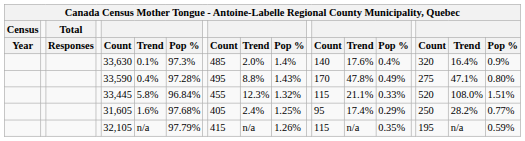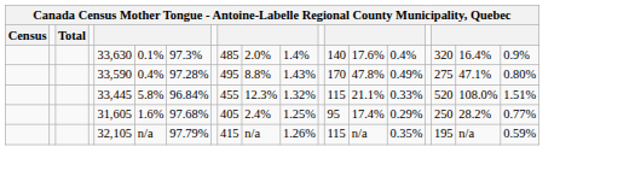 <table class="wikitable">
 <tr>
 <th colspan="19">Canada Census Mother Tongue - Antoine-Labelle Regional County Municipality, Quebec</th>
 </tr>
 <tr>
 <th>Census</th>
 <td></td>
 <th>Total</th>
 <td colspan="1"></td>
 <th colspan="3"></th>
 <td colspan="1"></td>
 <th colspan="3"></th>
 <td colspan="1"></td>
 <th colspan="3"></th>
 <td colspan="1"></td>
 <th colspan="3"></th>
-</tr>
-<tr>
-<th>Year</th>
-<td></td>
-<th>Responses</th>
-<td></td>
-<th>Count</th>
-<th>Trend</th>
-<th>Pop %</th>
-<td></td>
-<th>Count</th>
-<th>Trend</th>
-<th>Pop %</th>
-<td></td>
-<th>Count</th>
-<th>Trend</th>
-<th>Pop %</th>
-<td></td>
-<th>Count</th>
-<th>Trend</th>
-<th>Pop %</th>
 </tr>
 <tr>
 <td></td>
 <td></td>
 <td></td>
 <td></td>
 <td>33,630</td>
 <td> 0.1%</td>
 <td>97.3%</td>
 <td></td>
 <td>485</td>
 <td> 2.0%</td>
 <td>1.4%</td>
 <td></td>
 <td>140</td>
 <td> 17.6%</td>
 <td>0.4%</td>
 <td></td>
 <td>320</td>
 <td> 16.4%</td>
 <td>0.9%</td>
 </tr>
 <tr>
 <td></td>
 <td></td>
 <td></td>
 <td></td>
 <td>33,590</td>
 <td> 0.4%</td>
 <td>97.28%</td>
 <td></td>
 <td>495</td>
 <td> 8.8%</td>
 <td>1.43%</td>
 <td></td>
 <td>170</td>
 <td> 47.8%</td>
 <td>0.49%</td>
 <td></td>
 <td>275</td>
 <td> 47.1%</td>
 <td>0.80%</td>
 </tr>
 <tr>
 <td></td>
 <td></td>
 <td></td>
 <td></td>
 <td>33,445</td>
 <td> 5.8%</td>
 <td>96.84%</td>
 <td></td>
 <td>455</td>
 <td> 12.3%</td>
 <td>1.32%</td>
 <td></td>
 <td>115</td>
 <td> 21.1%</td>
 <td>0.33%</td>
 <td></td>
 <td>520</td>
 <td> 108.0%</td>
 <td>1.51%</td>
 </tr>
 <tr>
 <td></td>
 <td></td>
 <td></td>
 <td></td>
 <td>31,605</td>
 <td> 1.6%</td>
 <td>97.68%</td>
 <td></td>
 <td>405</td>
 <td> 2.4%</td>
 <td>1.25%</td>
 <td></td>
 <td>95</td>
 <td> 17.4%</td>
 <td>0.29%</td>
 <td></td>
 <td>250</td>
 <td> 28.2%</td>
 <td>0.77%</td>
 </tr>
 <tr>
 <td></td>
 <td></td>
 <td></td>
 <td></td>
 <td>32,105</td>
 <td>n/a</td>
 <td>97.79%</td>
 <td></td>
 <td>415</td>
 <td>n/a</td>
 <td>1.26%</td>
 <td></td>
 <td>115</td>
 <td>n/a</td>
 <td>0.35%</td>
 <td></td>
 <td>195</td>
 <td>n/a</td>
 <td>0.59%</td>
 </tr>
 </table>
